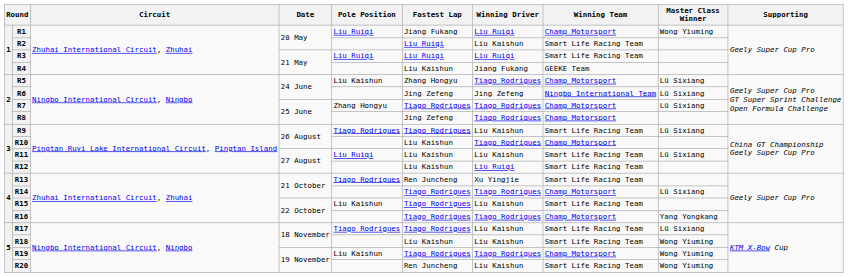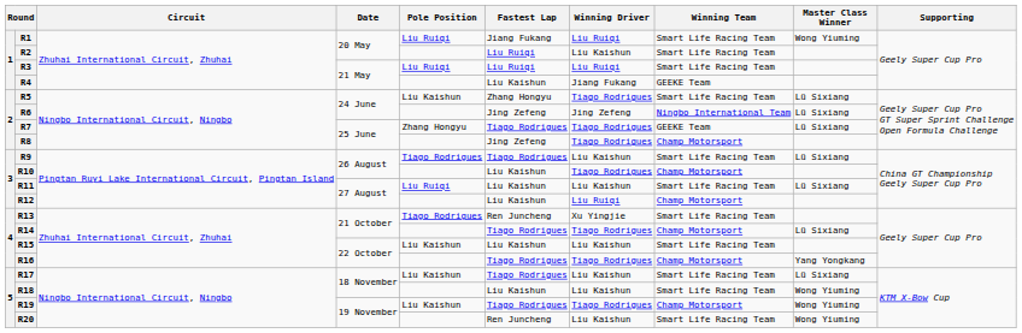 <table class="wikitable" style="font-size: 85%">
 <tr>
 <th colspan=2>Round</th>
 <th>Circuit</th>
 <th>Date</th>
 <th>Pole Position</th>
 <th>Fastest Lap</th>
 <th>Winning Driver</th>
 <th>Winning Team</th>
 <th>Master Class Winner</th>
 <th>Supporting</th>
 </tr>
 <tr>
 <th rowspan=4>1</th>
 <th>R1</th>
 <td rowspan=4 nowrap> <a href='#'>Zhuhai International Circuit</a>, <a href='#'>Zhuhai</a></td>
 <td rowspan=2 nowrap>20 May</td>
 <td nowrap> <a href='#'>Liu Ruiqi</a></td>
 <td nowrap> Jiang Fukang</td>
 <td nowrap> <a href='#'>Liu Ruiqi</a></td>
-<td nowrap> <a href='#'>Champ Motorsport</a></td>
+<td nowrap> Smart Life Racing Team</td>
 <td nowrap> Wong Yiuming</td>
 <td rowspan=4 nowrap><em>Geely Super Cup Pro</em></td>
 </tr>
 <tr>
 <th>R2</th>
 <td></td>
 <td nowrap> <a href='#'>Liu Ruiqi</a></td>
 <td nowrap> Liu Kaishun</td>
 <td nowrap> Smart Life Racing Team</td>
 <td nowrap> </td>
 </tr>
 <tr>
 <th>R3</th>
 <td rowspan=2 nowrap>21 May</td>
 <td nowrap> <a href='#'>Liu Ruiqi</a></td>
 <td nowrap> <a href='#'>Liu Ruiqi</a></td>
 <td nowrap> <a href='#'>Liu Ruiqi</a></td>
 <td nowrap> Smart Life Racing Team</td>
 <td nowrap> </td>
 </tr>
 <tr>
 <th>R4</th>
 <td></td>
 <td nowrap> Liu Kaishun</td>
 <td nowrap> Jiang Fukang</td>
 <td nowrap> GEEKE Team</td>
 <td nowrap> </td>
 </tr>
 <tr>
 <th rowspan=4>2</th>
 <th>R5</th>
 <td rowspan=4 nowrap> <a href='#'>Ningbo International Circuit</a>, <a href='#'>Ningbo</a></td>
 <td rowspan=2 nowrap>24 June</td>
 <td nowrap> Liu Kaishun</td>
 <td nowrap> Zhang Hongyu</td>
 <td nowrap> <a href='#'>Tiago Rodrigues</a></td>
-<td nowrap> <a href='#'>Champ Motorsport</a></td>
+<td nowrap> Smart Life Racing Team</td>
 <td nowrap> Lü Sixiang</td>
 <td rowspan=4 nowrap><em>Geely Super Cup Pro<br>GT Super Sprint Challenge<br>Open Formula Challenge</em></td>
 </tr>
 <tr>
 <th>R6</th>
 <td></td>
 <td nowrap> Jing Zefeng</td>
 <td nowrap> Jing Zefeng</td>
 <td nowrap> <a href='#'>Ningbo International Team</a></td>
 <td nowrap> Lü Sixiang</td>
 </tr>
 <tr>
 <th>R7</th>
 <td rowspan=2 nowrap>25 June</td>
 <td nowrap> Zhang Hongyu</td>
 <td nowrap> <a href='#'>Tiago Rodrigues</a></td>
 <td nowrap> <a href='#'>Tiago Rodrigues</a></td>
-<td nowrap> <a href='#'>Champ Motorsport</a></td>
+<td nowrap> GEEKE Team</td>
 <td nowrap> Lü Sixiang</td>
 </tr>
 <tr>
 <th>R8</th>
 <td></td>
 <td nowrap> Jing Zefeng</td>
 <td nowrap> <a href='#'>Tiago Rodrigues</a></td>
 <td nowrap> <a href='#'>Champ Motorsport</a></td>
 <td nowrap> </td>
 </tr>
 <tr>
 <th rowspan=4>3</th>
 <th>R9</th>
 <td rowspan=4 nowrap> <a href='#'>Pingtan Ruyi Lake International Circuit</a>, <a href='#'>Pingtan Island</a></td>
 <td rowspan=2 nowrap>26 August</td>
 <td nowrap> <a href='#'>Tiago Rodrigues</a></td>
 <td nowrap> <a href='#'>Tiago Rodrigues</a></td>
 <td nowrap> Liu Kaishun</td>
 <td nowrap> Smart Life Racing Team</td>
 <td nowrap> Lü Sixiang</td>
 <td rowspan=4 nowrap><em>China GT Championship<br>Geely Super Cup Pro</em></td>
 </tr>
 <tr>
 <th>R10</th>
 <td></td>
 <td nowrap> Liu Kaishun</td>
 <td nowrap> <a href='#'>Tiago Rodrigues</a></td>
 <td nowrap> <a href='#'>Champ Motorsport</a></td>
 <td nowrap> </td>
 </tr>
 <tr>
 <th>R11</th>
 <td rowspan=2 nowrap>27 August</td>
 <td nowrap> <a href='#'>Liu Ruiqi</a></td>
 <td nowrap> Liu Kaishun</td>
 <td nowrap> Liu Kaishun</td>
 <td nowrap> Smart Life Racing Team</td>
 <td nowrap> Lü Sixiang</td>
 </tr>
 <tr>
 <th>R12</th>
 <td></td>
 <td nowrap> Liu Kaishun</td>
 <td nowrap> <a href='#'>Liu Ruiqi</a></td>
-<td nowrap> Smart Life Racing Team</td>
+<td nowrap> <a href='#'>Champ Motorsport</a></td>
 <td nowrap> </td>
 </tr>
 <tr>
 <th rowspan=4>4</th>
 <th>R13</th>
 <td rowspan=4 nowrap> <a href='#'>Zhuhai International Circuit</a>, <a href='#'>Zhuhai</a></td>
 <td rowspan=2 nowrap>21 October</td>
 <td nowrap> <a href='#'>Tiago Rodrigues</a></td>
 <td nowrap> Ren Juncheng</td>
 <td nowrap> Xu Yingjie</td>
 <td nowrap> Smart Life Racing Team</td>
 <td nowrap> </td>
 <td rowspan=4 nowrap><em>Geely Super Cup Pro</em></td>
 </tr>
 <tr>
 <th>R14</th>
 <td></td>
 <td nowrap> <a href='#'>Tiago Rodrigues</a></td>
 <td nowrap> <a href='#'>Tiago Rodrigues</a></td>
 <td nowrap> <a href='#'>Champ Motorsport</a></td>
 <td nowrap> Lü Sixiang</td>
 </tr>
 <tr>
 <th>R15</th>
 <td rowspan=2 nowrap>22 October</td>
 <td nowrap> Liu Kaishun</td>
-<td nowrap> <a href='#'>Tiago Rodrigues</a></td>
+<td nowrap> Liu Kaishun</td>
 <td nowrap> Liu Kaishun</td>
 <td nowrap> Smart Life Racing Team</td>
 <td nowrap> </td>
 </tr>
 <tr>
 <th>R16</th>
 <td></td>
 <td nowrap> <a href='#'>Tiago Rodrigues</a></td>
 <td nowrap> <a href='#'>Tiago Rodrigues</a></td>
 <td nowrap> <a href='#'>Champ Motorsport</a></td>
 <td nowrap> Yang Yongkang</td>
 </tr>
 <tr>
 <th rowspan=4>5</th>
 <th>R17</th>
 <td rowspan=4 nowrap> <a href='#'>Ningbo International Circuit</a>, <a href='#'>Ningbo</a></td>
 <td rowspan=2 nowrap>18 November</td>
-<td nowrap> <a href='#'>Tiago Rodrigues</a></td>
+<td nowrap> Liu Kaishun</td>
 <td nowrap> <a href='#'>Tiago Rodrigues</a></td>
 <td nowrap> Liu Kaishun</td>
 <td nowrap> Smart Life Racing Team</td>
 <td nowrap> Lü Sixiang</td>
 <td rowspan=4 nowrap><em><a href='#'>KTM X-Bow</a> Cup</em></td>
 </tr>
 <tr>
 <th>R18</th>
 <td></td>
 <td nowrap> Liu Kaishun</td>
 <td nowrap> Liu Kaishun</td>
 <td nowrap> Smart Life Racing Team</td>
 <td nowrap> Wong Yiuming</td>
 </tr>
 <tr>
 <th>R19</th>
 <td rowspan=2 nowrap>19 November</td>
 <td nowrap> Liu Kaishun</td>
 <td nowrap> <a href='#'>Tiago Rodrigues</a></td>
 <td nowrap> <a href='#'>Tiago Rodrigues</a></td>
 <td nowrap> <a href='#'>Champ Motorsport</a></td>
 <td nowrap> Wong Yiuming</td>
 </tr>
 <tr>
 <th>R20</th>
 <td></td>
 <td nowrap> Ren Juncheng</td>
 <td nowrap> Liu Kaishun</td>
 <td nowrap> Smart Life Racing Team</td>
 <td nowrap> Wong Yiuming</td>
 </tr>
 </table>
